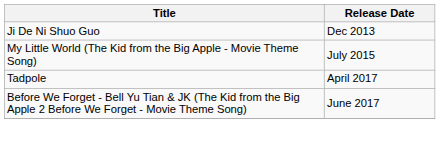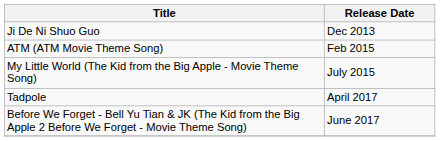 <table class="wikitable">
 <tr>
 <th align="left" width="450px">Title</th>
 <th align="left" width="150px">Release Date</th>
 </tr>
 <tr>
 <td align="left">Ji De Ni Shuo Guo</td>
 <td align="left">Dec 2013</td>
+</tr>
+<tr>
+<td align="left">ATM (ATM Movie Theme Song)</td>
+<td align="left">Feb 2015</td>
 </tr>
 <tr>
 <td align="left">My Little World (The Kid from the Big Apple - Movie Theme Song)</td>
 <td align="left">July 2015</td>
 </tr>
 <tr>
 <td align="left">Tadpole</td>
 <td align="left">April 2017</td>
 </tr>
 <tr>
 <td align="left">Before We Forget - Bell Yu Tian & JK  (The Kid from the Big Apple 2 Before We Forget - Movie Theme Song)</td>
 <td align="left">June 2017</td>
 </tr>
 <tr>
 </tr>
 </table>
